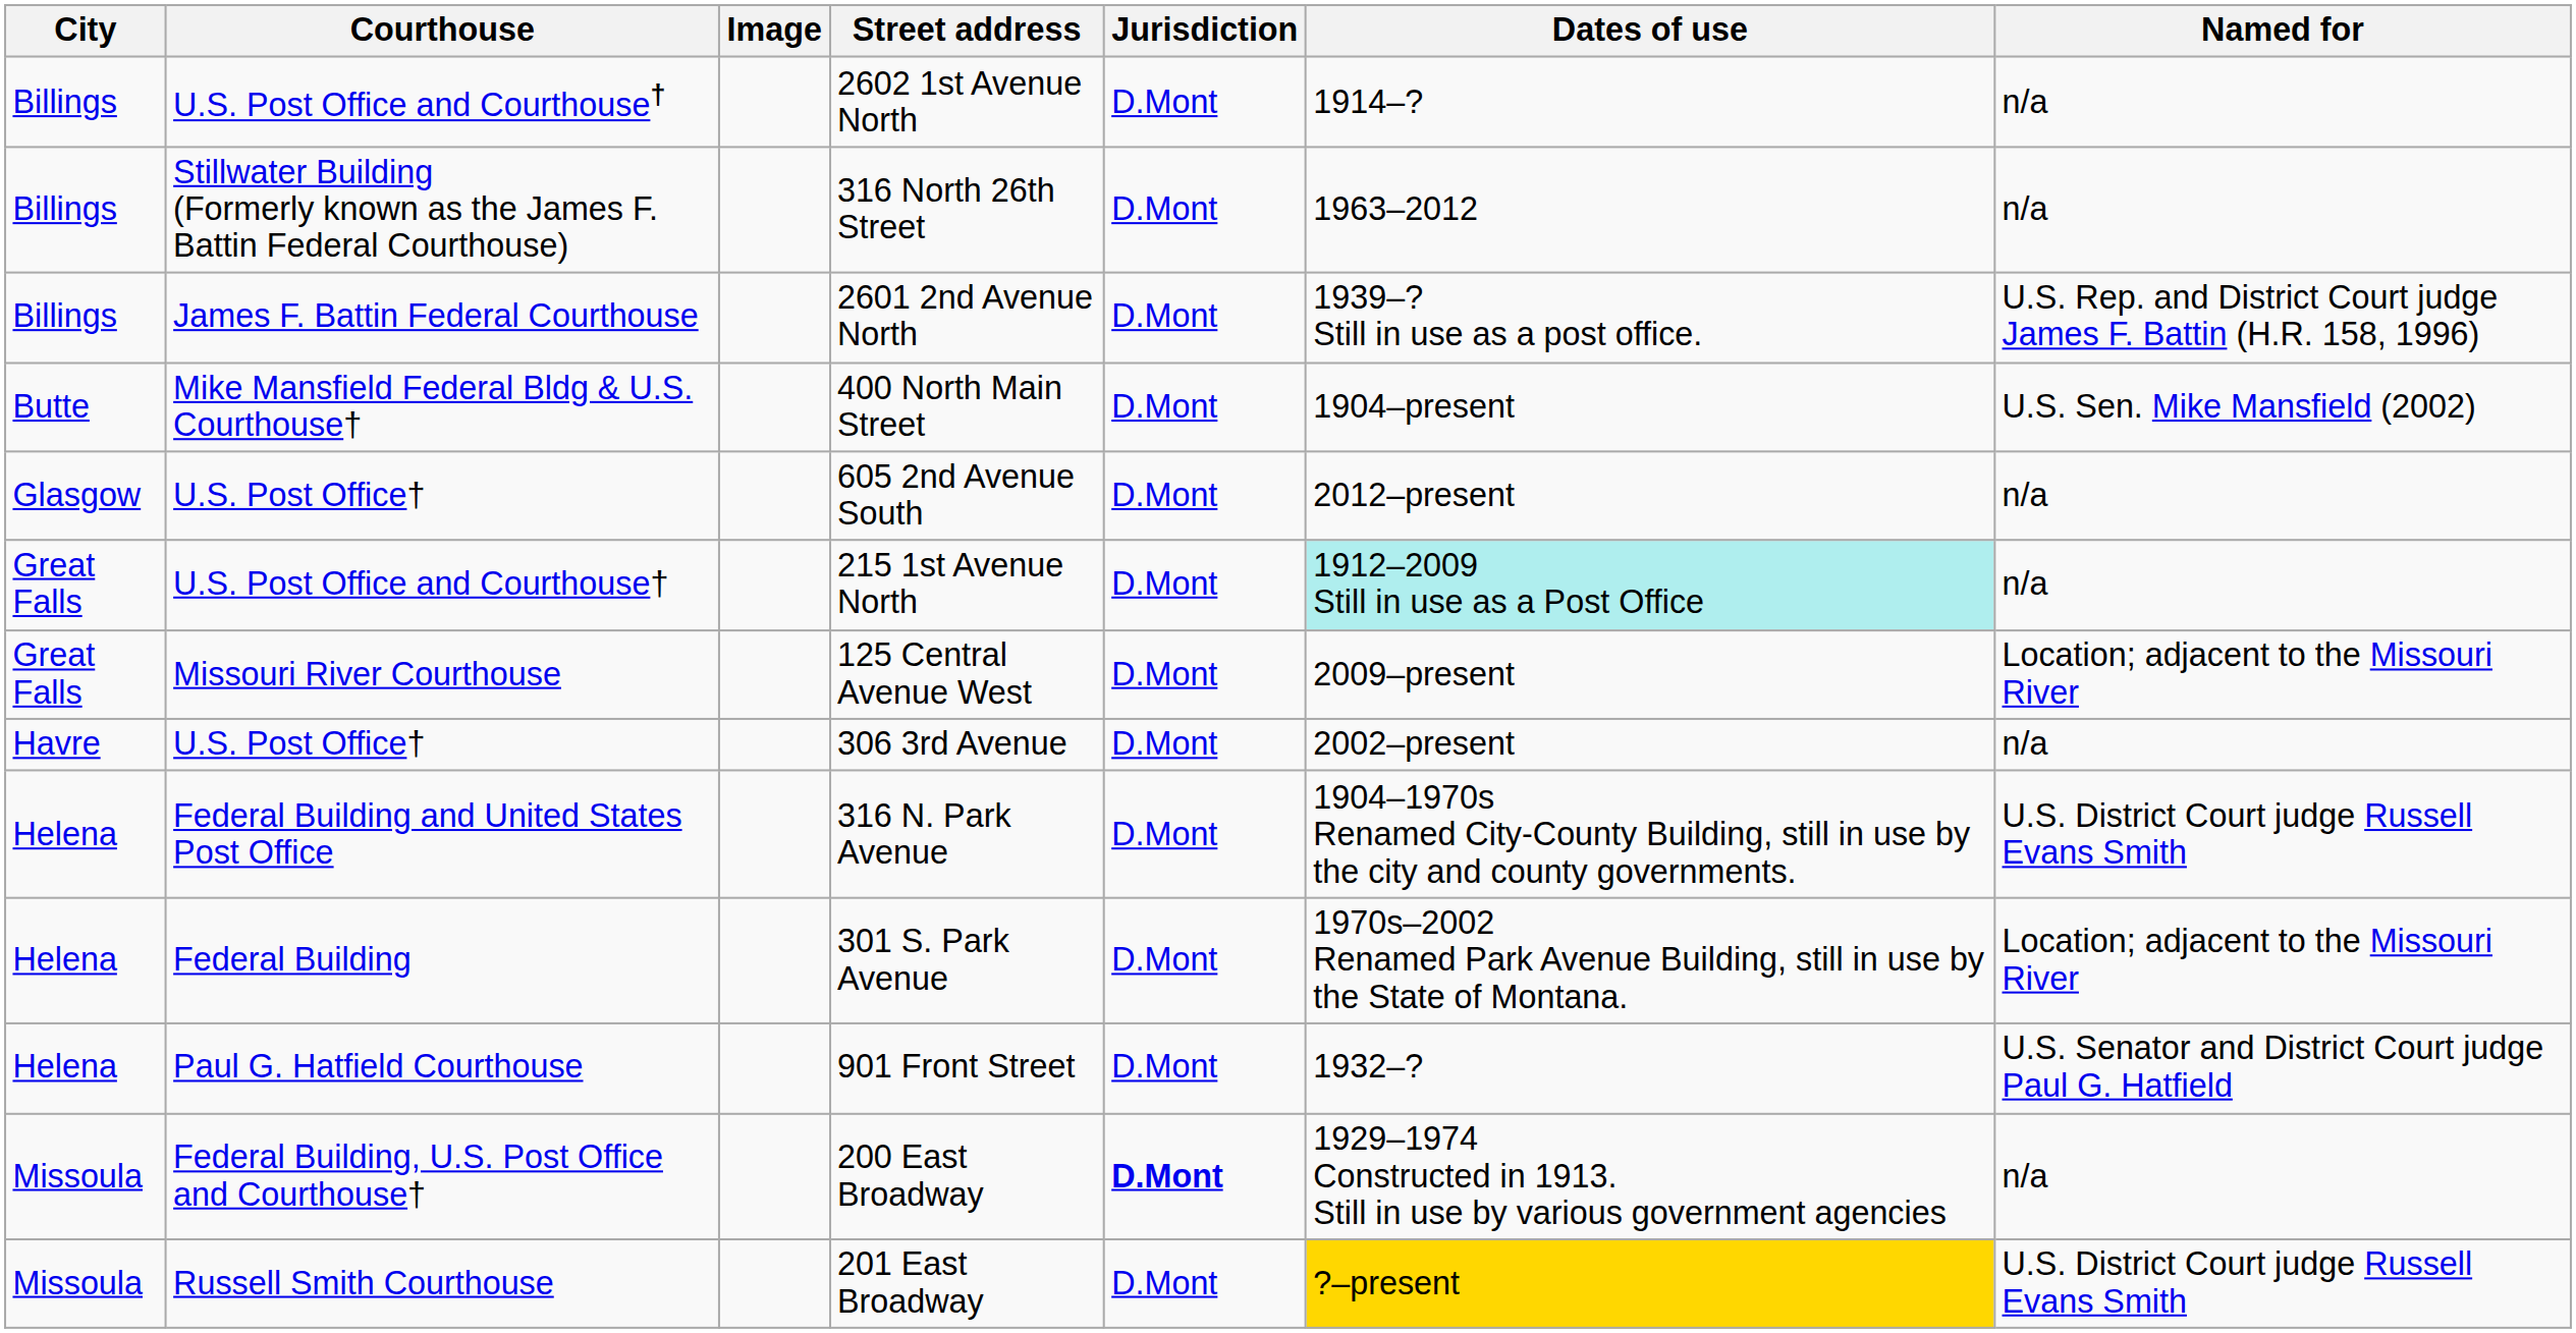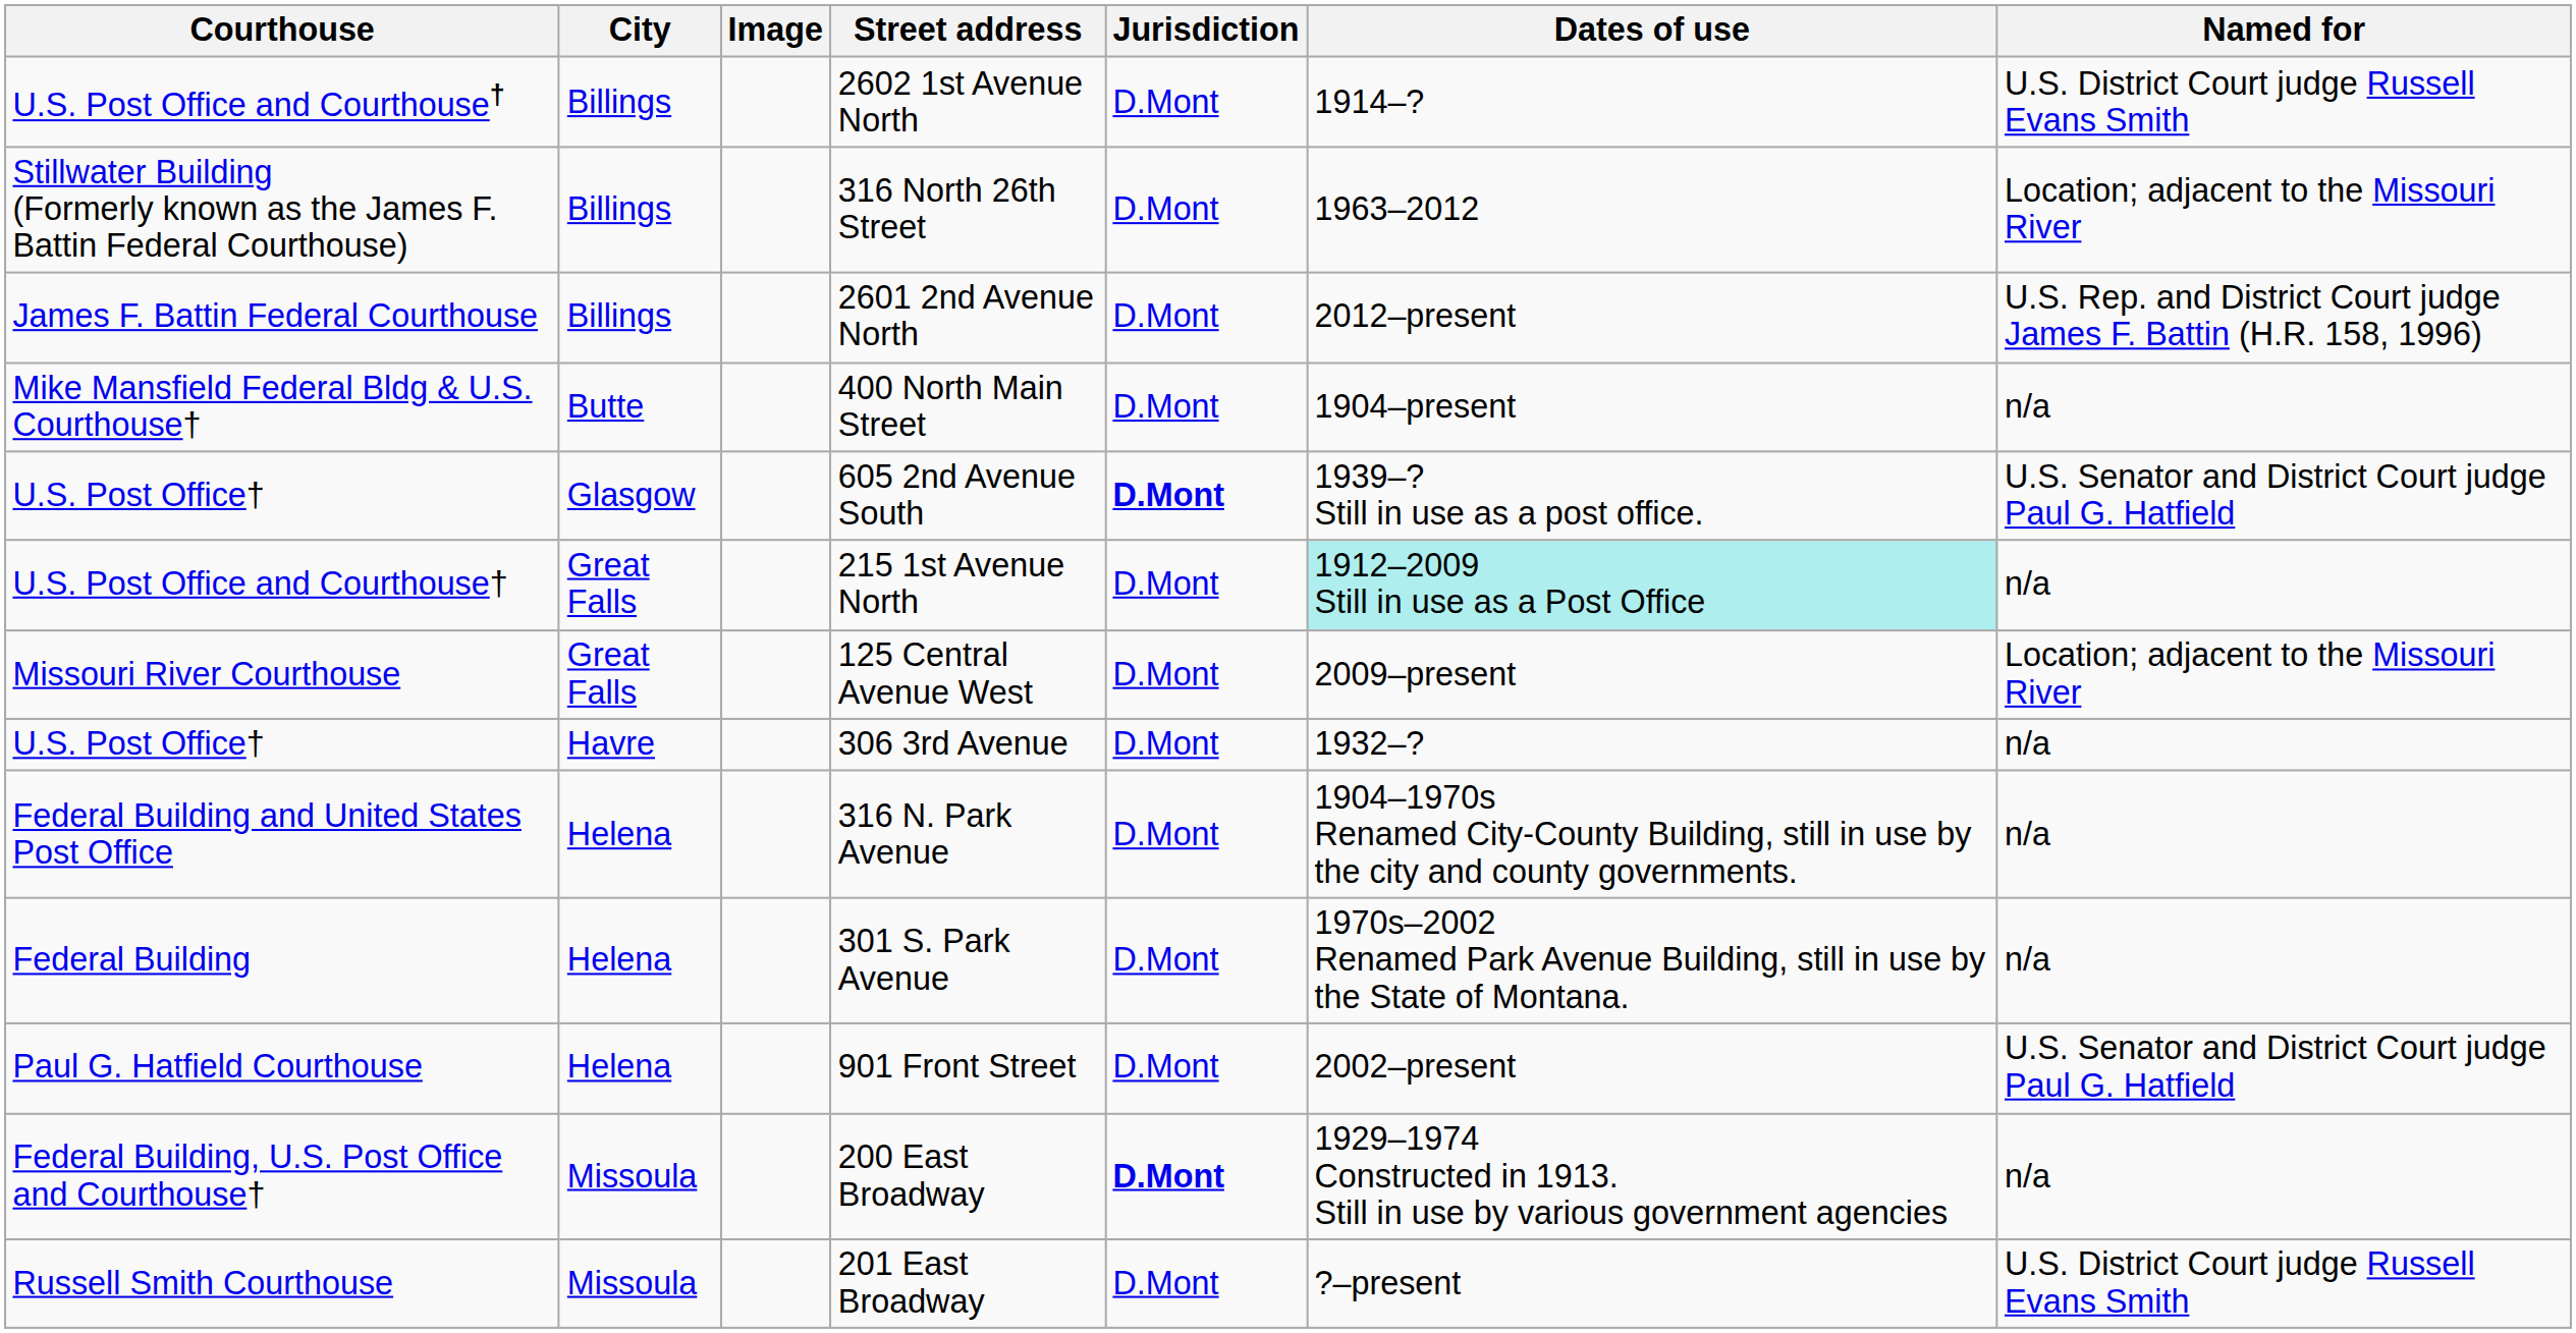 <table class="wikitable sortable sticky-header sort-under">
 <tr>
+<th>Courthouse</th>
 <th>City</th>
-<th>Courthouse</th>
 <th>Image</th>
 <th>Street address</th>
 <th>Jurisdiction</th>
 <th>Dates of use</th>
 <th>Named for</th>
 </tr>
 <tr>
+<td><a href='#'>U.S. Post Office and Courthouse</a><strong><sup>†</sup></strong></td>
 <td><a href='#'>Billings</a></td>
-<td><a href='#'>U.S. Post Office and Courthouse</a><strong><sup>†</sup></strong></td>
 <td></td>
 <td>2602 1st Avenue North</td>
 <td><a href='#'>D.Mont</a></td>
 <td>1914–?</td>
-<td>n/a</td>
+<td>U.S. District Court judge <a href='#'>Russell Evans Smith</a></td>
 </tr>
 <tr>
+<td><a href='#'>Stillwater Building</a><br>(Formerly known as the James F. Battin Federal Courthouse)</td>
 <td><a href='#'>Billings</a></td>
-<td><a href='#'>Stillwater Building</a><br>(Formerly known as the James F. Battin Federal Courthouse)</td>
 <td></td>
 <td>316 North 26th Street</td>
 <td><a href='#'>D.Mont</a></td>
 <td>1963–2012</td>
-<td>n/a</td>
+<td>Location; adjacent to the <a href='#'>Missouri River</a></td>
 </tr>
 <tr>
+<td><a href='#'>James F. Battin Federal Courthouse</a></td>
 <td><a href='#'>Billings</a></td>
-<td><a href='#'>James F. Battin Federal Courthouse</a></td>
 <td></td>
 <td>2601 2nd Avenue North</td>
 <td><a href='#'>D.Mont</a></td>
-<td>1939–?<br>Still in use as a post office.</td>
+<td>2012–present</td>
 <td>U.S. Rep. and District Court judge <a href='#'>James F. Battin</a> (H.R. 158, 1996)</td>
 </tr>
 <tr>
+<td><a href='#'>Mike Mansfield Federal Bldg & U.S. Courthouse</a>†</td>
 <td><a href='#'>Butte</a></td>
-<td><a href='#'>Mike Mansfield Federal Bldg & U.S. Courthouse</a>†</td>
 <td></td>
 <td>400 North Main Street</td>
 <td><a href='#'>D.Mont</a></td>
 <td>1904–present</td>
-<td>U.S. Sen. <a href='#'>Mike Mansfield</a> (2002)</td>
-</tr>
-<tr>
-<td><a href='#'>Glasgow</a></td>
-<td><a href='#'>U.S. Post Office</a>†</td>
-<td></td>
-<td>605 2nd Avenue South</td>
-<td><a href='#'>D.Mont</a></td>
-<td>2012–present</td>
 <td>n/a</td>
 </tr>
 <tr>
+<td><a href='#'>U.S. Post Office</a>†</td>
+<td><a href='#'>Glasgow</a></td>
+<td></td>
+<td>605 2nd Avenue South</td>
+<td><strong><a href='#'>D.Mont</a></strong></td>
+<td>1939–?<br>Still in use as a post office.</td>
+<td>U.S. Senator and District Court judge <a href='#'>Paul G. Hatfield</a></td>
+</tr>
+<tr>
+<td><a href='#'>U.S. Post Office and Courthouse</a>†</td>
 <td><a href='#'>Great Falls</a></td>
-<td><a href='#'>U.S. Post Office and Courthouse</a>†</td>
 <td></td>
 <td>215 1st Avenue North</td>
 <td><a href='#'>D.Mont</a></td>
 <td style="background: paleturquoise;">1912–2009<br>Still in use as a Post Office</td>
 <td>n/a</td>
 </tr>
 <tr>
+<td><a href='#'>Missouri River Courthouse</a></td>
 <td><a href='#'>Great Falls</a></td>
-<td><a href='#'>Missouri River Courthouse</a></td>
 <td></td>
 <td>125 Central Avenue West</td>
 <td><a href='#'>D.Mont</a></td>
 <td>2009–present</td>
 <td>Location; adjacent to the <a href='#'>Missouri River</a></td>
 </tr>
 <tr>
+<td><a href='#'>U.S. Post Office</a>†</td>
 <td><a href='#'>Havre</a></td>
-<td><a href='#'>U.S. Post Office</a>†</td>
 <td></td>
 <td>306 3rd Avenue</td>
 <td><a href='#'>D.Mont</a></td>
-<td>2002–present</td>
+<td>1932–?</td>
 <td>n/a</td>
 </tr>
 <tr>
+<td><a href='#'>Federal Building and United States Post Office</a></td>
 <td><a href='#'>Helena</a></td>
-<td><a href='#'>Federal Building and United States Post Office</a></td>
 <td></td>
 <td>316 N. Park Avenue</td>
 <td><a href='#'>D.Mont</a></td>
 <td>1904–1970s<br>Renamed City-County Building, still in use by the city and county governments.</td>
-<td>U.S. District Court judge <a href='#'>Russell Evans Smith</a></td>
+<td>n/a</td>
 </tr>
 <tr>
+<td><a href='#'>Federal Building</a></td>
 <td><a href='#'>Helena</a></td>
-<td><a href='#'>Federal Building</a></td>
 <td></td>
 <td>301 S. Park Avenue</td>
 <td><a href='#'>D.Mont</a></td>
 <td>1970s–2002<br>Renamed Park Avenue Building, still in use by the State of Montana.</td>
-<td>Location; adjacent to the <a href='#'>Missouri River</a></td>
+<td>n/a</td>
 </tr>
 <tr>
+<td><a href='#'>Paul G. Hatfield Courthouse</a></td>
 <td><a href='#'>Helena</a></td>
-<td><a href='#'>Paul G. Hatfield Courthouse</a></td>
 <td></td>
 <td>901 Front Street</td>
 <td><a href='#'>D.Mont</a></td>
-<td>1932–?</td>
+<td>2002–present</td>
 <td>U.S. Senator and District Court judge <a href='#'>Paul G. Hatfield</a></td>
 </tr>
 <tr>
+<td><a href='#'>Federal Building, U.S. Post Office and Courthouse</a>†</td>
 <td><a href='#'>Missoula</a></td>
-<td><a href='#'>Federal Building, U.S. Post Office and Courthouse</a>†</td>
 <td></td>
 <td>200 East Broadway</td>
 <td><strong><a href='#'>D.Mont</a></strong></td>
 <td>1929–1974<br>Constructed in 1913.<br> Still in use by various government agencies</td>
 <td>n/a</td>
 </tr>
 <tr>
+<td><a href='#'>Russell Smith Courthouse</a></td>
 <td><a href='#'>Missoula</a></td>
-<td><a href='#'>Russell Smith Courthouse</a></td>
 <td></td>
 <td>201 East Broadway</td>
 <td><a href='#'>D.Mont</a></td>
-<td style="background: gold;">?–present</td>
+<td>?–present</td>
 <td>U.S. District Court judge <a href='#'>Russell Evans Smith</a></td>
 </tr>
 </table>
